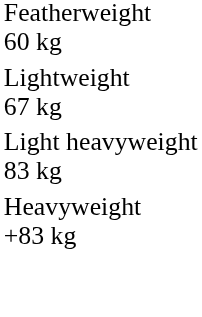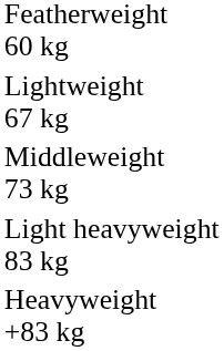 <table>
 <tr>
 <td>Featherweight<br>60 kg</td>
 <td></td>
 <td></td>
 <td></td>
 </tr>
 <tr>
 <td>Lightweight<br>67 kg</td>
+<td></td>
+<td></td>
+<td></td>
+</tr>
+<tr>
+<td>Middleweight<br>73 kg</td>
 <td></td>
 <td></td>
 <td></td>
 </tr>
 <tr>
 <td>Light heavyweight<br>83 kg</td>
 <td></td>
 <td></td>
 <td></td>
 </tr>
 <tr>
 <td>Heavyweight<br>+83 kg</td>
 <td></td>
 <td></td>
 <td></td>
 </tr>
 </table>
